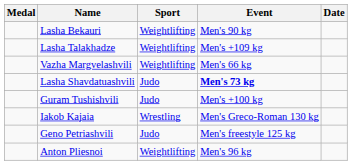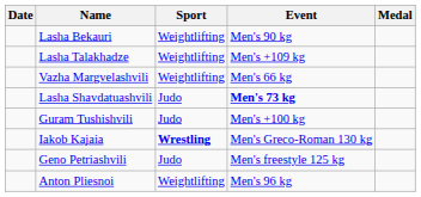 <table class="wikitable sortable" style="font-size: 95%;">
 <tr>
-<th>Medal</th>
+<th>Date</th>
 <th>Name</th>
 <th>Sport</th>
 <th>Event</th>
-<th>Date</th>
+<th>Medal</th>
 </tr>
 <tr>
 <td></td>
 <td><a href='#'>Lasha Bekauri</a></td>
 <td><a href='#'>Weightlifting</a></td>
 <td><a href='#'>Men's 90 kg</a></td>
 <td></td>
 </tr>
 <tr>
 <td></td>
 <td><a href='#'>Lasha Talakhadze</a></td>
 <td><a href='#'>Weightlifting</a></td>
 <td><a href='#'>Men's +109 kg</a></td>
 <td></td>
 </tr>
 <tr>
 <td></td>
 <td><a href='#'>Vazha Margvelashvili</a></td>
 <td><a href='#'>Weightlifting</a></td>
 <td><a href='#'>Men's 66 kg</a></td>
 <td></td>
 </tr>
 <tr>
 <td></td>
 <td><a href='#'>Lasha Shavdatuashvili</a></td>
 <td><a href='#'>Judo</a></td>
 <td><strong><a href='#'>Men's 73 kg</a></strong></td>
 <td></td>
 </tr>
 <tr>
 <td></td>
 <td><a href='#'>Guram Tushishvili</a></td>
 <td><a href='#'>Judo</a></td>
 <td><a href='#'>Men's +100 kg</a></td>
 <td></td>
 </tr>
 <tr>
 <td></td>
 <td><a href='#'>Iakob Kajaia</a></td>
-<td><a href='#'>Wrestling</a></td>
+<td><strong><a href='#'>Wrestling</a></strong></td>
 <td><a href='#'>Men's Greco-Roman 130 kg</a></td>
 <td></td>
 </tr>
 <tr>
 <td></td>
 <td><a href='#'>Geno Petriashvili</a></td>
 <td><a href='#'>Judo</a></td>
 <td><a href='#'>Men's freestyle 125 kg</a></td>
 <td></td>
 </tr>
 <tr>
 <td></td>
 <td><a href='#'>Anton Pliesnoi</a></td>
 <td><a href='#'>Weightlifting</a></td>
 <td><a href='#'>Men's 96 kg</a></td>
 <td></td>
 </tr>
 </table>
